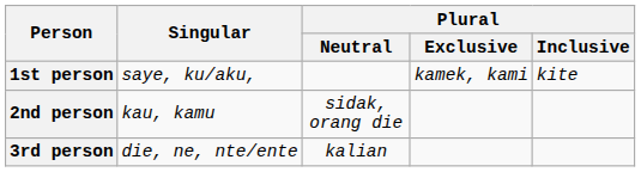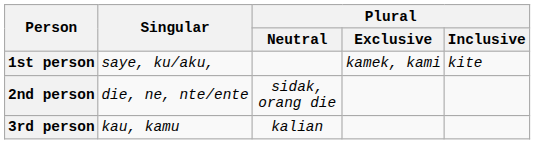 <table class="wikitable">
 <tr>
 <th rowspan="2">Person</th>
 <th rowspan="2">Singular</th>
 <th colspan="3">Plural</th>
 </tr>
 <tr>
 <th width="75">Neutral</th>
 <th>Exclusive</th>
 <th>Inclusive</th>
 </tr>
 <tr>
 <th>1st person</th>
 <td><em>saye, ku/aku,</em></td>
 <td align="center"></td>
 <td><em>kamek, kami</em></td>
 <td><em>kite</em></td>
 </tr>
 <tr>
 <th>2nd person</th>
-<td><em>kau, kamu</em></td>
+<td><em>die,</em> <em>ne, nte/ente</em></td>
 <td align="center"><em>sidak, orang die</em></td>
 <td></td>
 <td></td>
 </tr>
 <tr>
 <th>3rd person</th>
-<td><em>die,</em> <em>ne, nte/ente</em></td>
+<td><em>kau, kamu</em></td>
 <td align="center"><em>kalian</em></td>
 <td></td>
 <td></td>
 </tr>
 </table>
